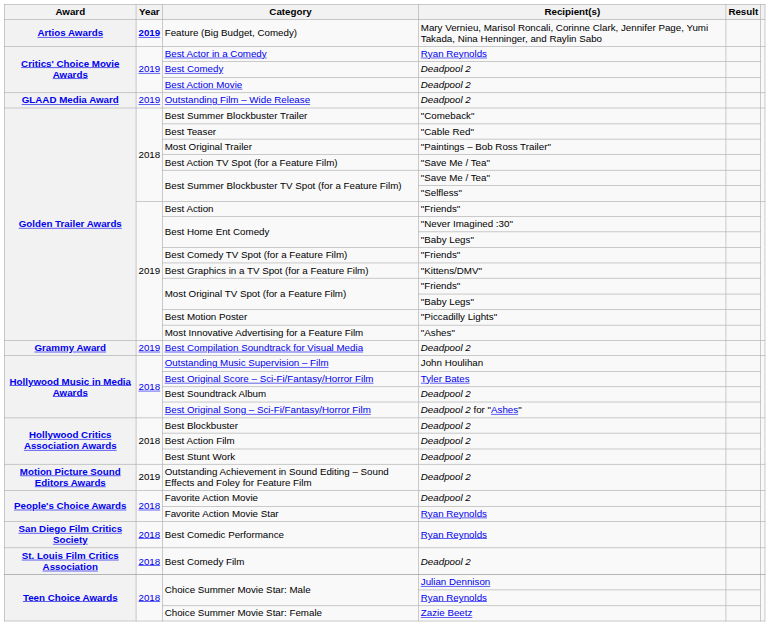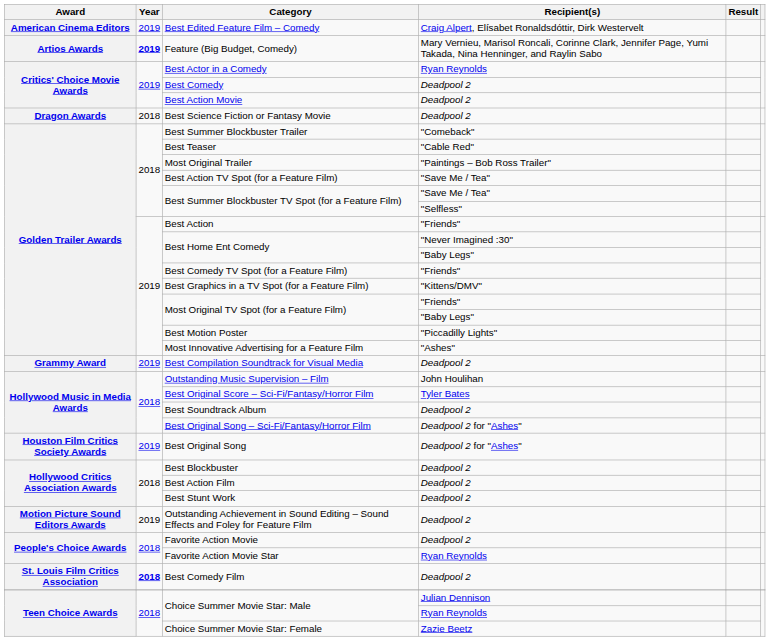 <table class="wikitable plainrowheaders sortable col6center">
 <tr>
 <th scope="col">Award</th>
 <th scope="col">Year</th>
 <th scope="col">Category</th>
 <th scope="col">Recipient(s)</th>
 <th scope="col">Result</th>
 <th scope="col" class="unsortable"></th>
+</tr>
+<tr>
+<th scope="row"><a href='#'>American Cinema Editors</a></th>
+<td><a href='#'>2019</a></td>
+<td><a href='#'>Best Edited Feature Film – Comedy</a></td>
+<td><a href='#'>Craig Alpert</a>, Elísabet Ronaldsdóttir, Dirk Westervelt</td>
+<td></td>
+<td></td>
 </tr>
 <tr>
 <th scope="row"><a href='#'>Artios Awards</a></th>
 <td><strong><a href='#'>2019</a></strong></td>
 <td>Feature (Big Budget, Comedy)</td>
 <td>Mary Vernieu, Marisol Roncali, Corinne Clark, Jennifer Page, Yumi Takada, Nina Henninger, and Raylin Sabo</td>
 <td></td>
 <td style="text-align:center;"></td>
 </tr>
 <tr>
 <th scope="row" rowspan="3"><a href='#'>Critics' Choice Movie Awards</a></th>
 <td rowspan="3"><a href='#'>2019</a></td>
 <td><a href='#'>Best Actor in a Comedy</a></td>
 <td><a href='#'>Ryan Reynolds</a></td>
 <td></td>
 <td rowspan="3"></td>
 </tr>
 <tr>
 <td><a href='#'>Best Comedy</a></td>
 <td><em>Deadpool 2</em></td>
 <td></td>
 </tr>
 <tr>
 <td><a href='#'>Best Action Movie</a></td>
 <td><em>Deadpool 2</em></td>
 <td></td>
 </tr>
 <tr>
-<th scope="row"><a href='#'>GLAAD Media Award</a></th>
-<td><a href='#'>2019</a></td>
-<td><a href='#'>Outstanding Film – Wide Release</a></td>
+<th scope="row"><a href='#'>Dragon Awards</a></th>
+<td>2018</td>
+<td>Best Science Fiction or Fantasy Movie</td>
 <td><em>Deadpool 2</em></td>
 <td></td>
 <td></td>
 </tr>
 <tr>
 <th rowspan="15" scope="row"><a href='#'>Golden Trailer Awards</a></th>
 <td rowspan="6">2018</td>
 <td>Best Summer Blockbuster Trailer</td>
 <td>"Comeback"</td>
 <td></td>
 <td rowspan="6"><br></td>
 </tr>
 <tr>
 <td>Best Teaser</td>
 <td>"Cable Red"</td>
 <td></td>
 </tr>
 <tr>
 <td>Most Original Trailer</td>
 <td>"Paintings – Bob Ross Trailer"</td>
 <td></td>
 </tr>
 <tr>
 <td>Best Action TV Spot (for a Feature Film)</td>
 <td>"Save Me / Tea"</td>
 <td></td>
 </tr>
 <tr>
 <td rowspan="2">Best Summer Blockbuster TV Spot (for a Feature Film)</td>
 <td>"Save Me / Tea"</td>
 <td></td>
 </tr>
 <tr>
 <td>"Selfless"</td>
 <td></td>
 </tr>
 <tr>
 <td rowspan="9">2019</td>
 <td>Best Action</td>
 <td>"Friends"</td>
 <td></td>
 <td style="text-align:center" rowspan="9"><br></td>
 </tr>
 <tr>
 <td rowspan="2">Best Home Ent Comedy</td>
 <td>"Never Imagined :30"</td>
 <td></td>
 </tr>
 <tr>
 <td>"Baby Legs"</td>
 <td></td>
 </tr>
 <tr>
 <td>Best Comedy TV Spot (for a Feature Film)</td>
 <td>"Friends"</td>
 <td></td>
 </tr>
 <tr>
 <td>Best Graphics in a TV Spot (for a Feature Film)</td>
 <td>"Kittens/DMV"</td>
 <td></td>
 </tr>
 <tr>
 <td rowspan="2">Most Original TV Spot (for a Feature Film)</td>
 <td>"Friends"</td>
 <td></td>
 </tr>
 <tr>
 <td>"Baby Legs"</td>
 <td></td>
 </tr>
 <tr>
 <td>Best Motion Poster</td>
 <td>"Piccadilly Lights"</td>
 <td></td>
 </tr>
 <tr>
 <td>Most Innovative Advertising for a Feature Film</td>
 <td>"Ashes"</td>
 <td></td>
 </tr>
 <tr>
 <th scope="row"><a href='#'>Grammy Award</a></th>
 <td><a href='#'>2019</a></td>
 <td><a href='#'>Best Compilation Soundtrack for Visual Media</a></td>
 <td><em>Deadpool 2</em></td>
 <td></td>
 <td></td>
 </tr>
 <tr>
 <th scope="row" rowspan="4"><a href='#'>Hollywood Music in Media Awards</a></th>
 <td rowspan="4"><a href='#'>2018</a></td>
 <td><a href='#'>Outstanding Music Supervision – Film</a></td>
 <td>John Houlihan</td>
 <td></td>
 <td rowspan="4"></td>
 </tr>
 <tr>
 <td><a href='#'>Best Original Score – Sci-Fi/Fantasy/Horror Film</a></td>
 <td><a href='#'>Tyler Bates</a></td>
 <td></td>
 </tr>
 <tr>
 <td>Best Soundtrack Album</td>
 <td><em>Deadpool 2</em></td>
 <td></td>
 </tr>
 <tr>
 <td><a href='#'>Best Original Song – Sci-Fi/Fantasy/Horror Film</a></td>
 <td><em>Deadpool 2</em> for "<a href='#'>Ashes</a>"</td>
 <td></td>
 </tr>
 <tr>
+<th scope="row"><a href='#'>Houston Film Critics Society Awards</a></th>
+<td><a href='#'>2019</a></td>
+<td>Best Original Song</td>
+<td><em>Deadpool 2</em> for "<a href='#'>Ashes</a>"</td>
+<td></td>
+<td></td>
+</tr>
+<tr>
 <th scope="row" rowspan="3"><a href='#'>Hollywood Critics Association Awards</a></th>
 <td rowspan="3">2018</td>
 <td>Best Blockbuster</td>
 <td><em>Deadpool 2</em></td>
 <td></td>
 <td rowspan="3"></td>
 </tr>
 <tr>
 <td>Best Action Film</td>
 <td><em>Deadpool 2</em></td>
 <td></td>
 </tr>
 <tr>
 <td>Best Stunt Work</td>
 <td><em>Deadpool 2</em></td>
 <td></td>
 </tr>
 <tr>
 <th scope="row"><a href='#'>Motion Picture Sound Editors Awards</a></th>
 <td>2019</td>
 <td>Outstanding Achievement in Sound Editing – Sound Effects and Foley for Feature Film</td>
 <td><em>Deadpool 2</em></td>
 <td></td>
 <td></td>
 </tr>
 <tr>
 <th scope="row" rowspan="2"><a href='#'>People's Choice Awards</a></th>
 <td rowspan="2"><a href='#'>2018</a></td>
 <td>Favorite Action Movie</td>
 <td><em>Deadpool 2</em></td>
 <td></td>
 <td rowspan="2"></td>
 </tr>
 <tr>
 <td>Favorite Action Movie Star</td>
 <td><a href='#'>Ryan Reynolds</a></td>
 <td></td>
 </tr>
 <tr>
-<th scope="row"><a href='#'>San Diego Film Critics Society</a></th>
-<td><a href='#'>2018</a></td>
-<td>Best Comedic Performance</td>
-<td><a href='#'>Ryan Reynolds</a></td>
-<td></td>
-<td></td>
-</tr>
-<tr>
 <th scope="row"><a href='#'>St. Louis Film Critics Association</a></th>
-<td><a href='#'>2018</a></td>
+<td><strong><a href='#'>2018</a></strong></td>
 <td>Best Comedy Film</td>
 <td><em>Deadpool 2</em></td>
 <td></td>
 <td></td>
 </tr>
 <tr>
 </tr>
 <tr>
 <th rowspan="3" scope="row"><a href='#'>Teen Choice Awards</a></th>
 <td rowspan="3"><a href='#'>2018</a></td>
 <td rowspan="2">Choice Summer Movie Star: Male</td>
 <td><a href='#'>Julian Dennison</a></td>
 <td></td>
 <td rowspan="3"></td>
 </tr>
 <tr>
 <td><a href='#'>Ryan Reynolds</a></td>
 <td></td>
 </tr>
 <tr>
 <td>Choice Summer Movie Star: Female</td>
 <td><a href='#'>Zazie Beetz</a></td>
 <td></td>
 </tr>
 </table>
